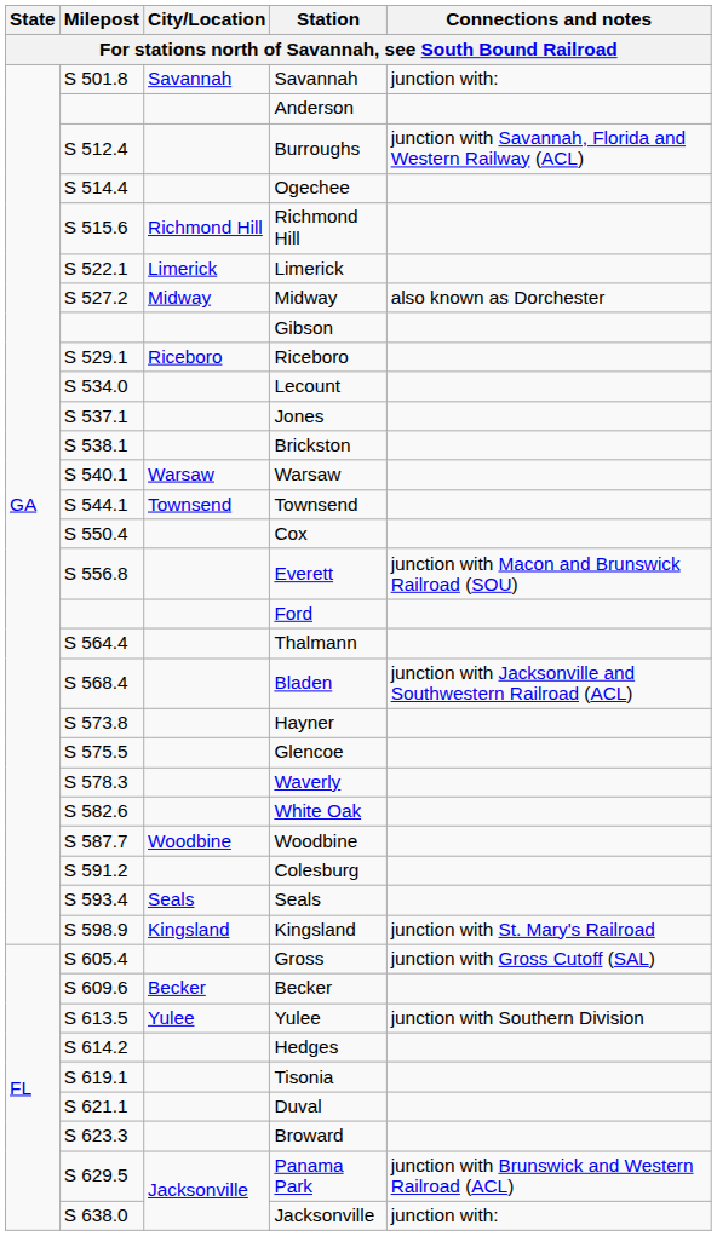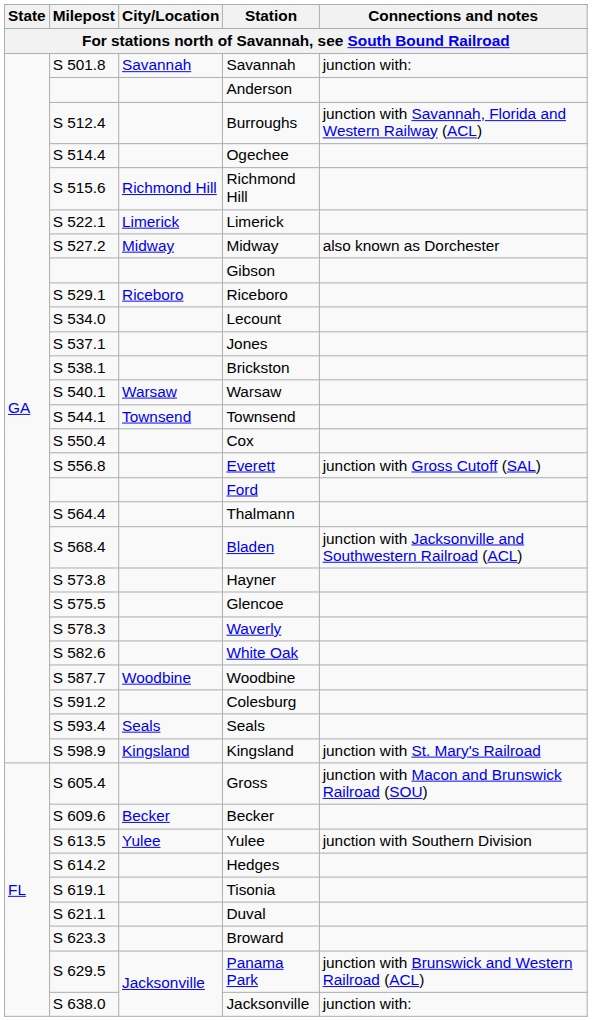 <table class="wikitable mw-collapsible mw-collapsed">
 <tr>
 <th>State</th>
 <th>Milepost</th>
 <th>City/Location</th>
 <th>Station</th>
 <th>Connections and notes</th>
 </tr>
 <tr>
 <th colspan=5>For stations north of Savannah, see <a href='#'>South Bound Railroad</a></th>
 </tr>
 <tr>
 <td ! rowspan="27"><a href='#'>GA</a></td>
 <td>S 501.8</td>
 <td><a href='#'>Savannah</a></td>
 <td>Savannah</td>
 <td>junction with:<br></td>
 </tr>
 <tr>
 <td></td>
 <td></td>
 <td>Anderson</td>
 <td></td>
 </tr>
 <tr>
 <td>S 512.4</td>
 <td></td>
 <td>Burroughs</td>
 <td>junction with <a href='#'>Savannah, Florida and Western Railway</a> (<a href='#'>ACL</a>)</td>
 </tr>
 <tr>
 <td>S 514.4</td>
 <td></td>
 <td>Ogechee</td>
 <td></td>
 </tr>
 <tr>
 <td>S 515.6</td>
 <td><a href='#'>Richmond Hill</a></td>
 <td>Richmond Hill</td>
 <td></td>
 </tr>
 <tr>
 <td>S 522.1</td>
 <td><a href='#'>Limerick</a></td>
 <td>Limerick</td>
 <td></td>
 </tr>
 <tr>
 <td>S 527.2</td>
 <td><a href='#'>Midway</a></td>
 <td>Midway</td>
 <td>also known as Dorchester</td>
 </tr>
 <tr>
 <td></td>
 <td></td>
 <td>Gibson</td>
 <td></td>
 </tr>
 <tr>
 <td>S 529.1</td>
 <td><a href='#'>Riceboro</a></td>
 <td>Riceboro</td>
 <td></td>
 </tr>
 <tr>
 <td>S 534.0</td>
 <td></td>
 <td>Lecount</td>
 <td></td>
 </tr>
 <tr>
 <td>S 537.1</td>
 <td></td>
 <td>Jones</td>
 <td></td>
 </tr>
 <tr>
 <td>S 538.1</td>
 <td></td>
 <td>Brickston</td>
 <td></td>
 </tr>
 <tr>
 <td>S 540.1</td>
 <td><a href='#'>Warsaw</a></td>
 <td>Warsaw</td>
 <td></td>
 </tr>
 <tr>
 <td>S 544.1</td>
 <td><a href='#'>Townsend</a></td>
 <td>Townsend</td>
 <td></td>
 </tr>
 <tr>
 <td>S 550.4</td>
 <td></td>
 <td>Cox</td>
 <td></td>
 </tr>
 <tr>
 <td>S 556.8</td>
 <td></td>
 <td><a href='#'>Everett</a></td>
-<td>junction with <a href='#'>Macon and Brunswick Railroad</a> (<a href='#'>SOU</a>)</td>
+<td>junction with <a href='#'>Gross Cutoff</a> (<a href='#'>SAL</a>)</td>
 </tr>
 <tr>
 <td></td>
 <td></td>
 <td><a href='#'>Ford</a></td>
 <td></td>
 </tr>
 <tr>
 <td>S 564.4</td>
 <td></td>
 <td>Thalmann</td>
 <td></td>
 </tr>
 <tr>
 <td>S 568.4</td>
 <td></td>
 <td><a href='#'>Bladen</a></td>
 <td>junction with <a href='#'>Jacksonville and Southwestern Railroad</a> (<a href='#'>ACL</a>)</td>
 </tr>
 <tr>
 <td>S 573.8</td>
 <td></td>
 <td>Hayner</td>
 <td></td>
 </tr>
 <tr>
 <td>S 575.5</td>
 <td></td>
 <td>Glencoe</td>
 <td></td>
 </tr>
 <tr>
 <td>S 578.3</td>
 <td></td>
 <td><a href='#'>Waverly</a></td>
 <td></td>
 </tr>
 <tr>
 <td>S 582.6</td>
 <td></td>
 <td><a href='#'>White Oak</a></td>
 <td></td>
 </tr>
 <tr>
 <td>S 587.7</td>
 <td><a href='#'>Woodbine</a></td>
 <td>Woodbine</td>
 <td></td>
 </tr>
 <tr>
 <td>S 591.2</td>
 <td></td>
 <td>Colesburg</td>
 <td></td>
 </tr>
 <tr>
 <td>S 593.4</td>
 <td><a href='#'>Seals</a></td>
 <td>Seals</td>
 <td></td>
 </tr>
 <tr>
 <td>S 598.9</td>
 <td><a href='#'>Kingsland</a></td>
 <td>Kingsland</td>
 <td>junction with <a href='#'>St. Mary's Railroad</a></td>
 </tr>
 <tr>
 <td ! rowspan="10"><a href='#'>FL</a></td>
 <td>S 605.4</td>
 <td></td>
 <td>Gross</td>
-<td>junction with <a href='#'>Gross Cutoff</a> (<a href='#'>SAL</a>)</td>
+<td>junction with <a href='#'>Macon and Brunswick Railroad</a> (<a href='#'>SOU</a>)</td>
 </tr>
 <tr>
 <td>S 609.6</td>
 <td><a href='#'>Becker</a></td>
 <td>Becker</td>
 <td></td>
 </tr>
 <tr>
 <td>S 613.5</td>
 <td><a href='#'>Yulee</a></td>
 <td>Yulee</td>
 <td>junction with Southern Division</td>
 </tr>
 <tr>
 <td>S 614.2</td>
 <td></td>
 <td>Hedges</td>
 <td></td>
 </tr>
 <tr>
 <td>S 619.1</td>
 <td></td>
 <td>Tisonia</td>
 <td></td>
 </tr>
 <tr>
 <td>S 621.1</td>
 <td></td>
 <td>Duval</td>
 <td></td>
 </tr>
 <tr>
 <td>S 623.3</td>
 <td></td>
 <td>Broward</td>
 <td></td>
 </tr>
 <tr>
 <td>S 629.5</td>
 <td ! rowspan="2"><a href='#'>Jacksonville</a></td>
 <td><a href='#'>Panama Park</a></td>
 <td>junction with <a href='#'>Brunswick and Western Railroad</a> (<a href='#'>ACL</a>)</td>
 </tr>
 <tr>
 <td>S 638.0</td>
 <td>Jacksonville</td>
 <td>junction with:<br></td>
 </tr>
 </table>
